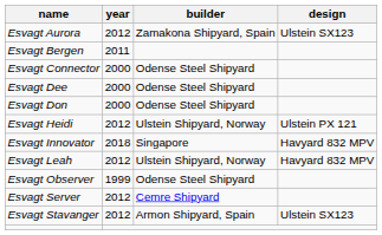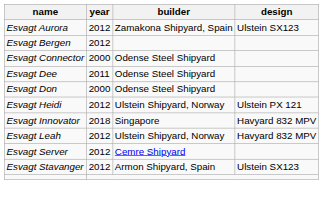 <table class="wikitable sortable">
 <tr>
 <th>name</th>
 <th>year</th>
 <th>builder</th>
 <th>design</th>
 </tr>
 <tr>
 <td><em>Esvagt Aurora</em></td>
 <td>2012</td>
 <td>Zamakona Shipyard, Spain</td>
 <td>Ulstein SX123</td>
 </tr>
 <tr>
 <td><em>Esvagt Bergen</em></td>
-<td>2011</td>
+<td>2012</td>
 <td></td>
 <td></td>
 </tr>
 <tr>
 <td><em>Esvagt Connector</em></td>
 <td>2000</td>
 <td>Odense Steel Shipyard</td>
 <td></td>
 </tr>
 <tr>
 <td><em>Esvagt Dee</em></td>
-<td>2000</td>
+<td>2011</td>
 <td>Odense Steel Shipyard</td>
 <td></td>
 </tr>
 <tr>
 <td><em>Esvagt Don</em></td>
 <td>2000</td>
 <td>Odense Steel Shipyard</td>
 <td></td>
 </tr>
 <tr>
 <td><em>Esvagt Heidi</em></td>
 <td>2012</td>
 <td>Ulstein Shipyard, Norway</td>
 <td>Ulstein PX 121</td>
 </tr>
 <tr>
 <td><em>Esvagt Innovator</em></td>
 <td>2018</td>
 <td>Singapore</td>
 <td>Havyard 832 MPV</td>
 </tr>
 <tr>
 <td><em>Esvagt Leah</em></td>
 <td>2012</td>
 <td>Ulstein Shipyard, Norway</td>
 <td>Havyard 832 MPV</td>
 </tr>
 <tr>
-<td><em>Esvagt Observer</em></td>
-<td>1999</td>
-<td>Odense Steel Shipyard</td>
-<td></td>
-</tr>
-<tr>
 <td><em>Esvagt Server</em></td>
 <td>2012</td>
 <td><a href='#'>Cemre Shipyard</a></td>
 <td></td>
 </tr>
 <tr>
 <td><em>Esvagt Stavanger</em></td>
 <td>2012</td>
 <td>Armon Shipyard, Spain</td>
 <td>Ulstein SX123</td>
 </tr>
 <tr>
 <td></td>
 </tr>
 </table>
